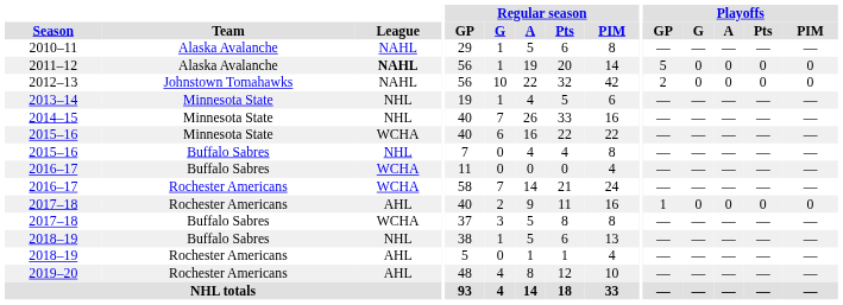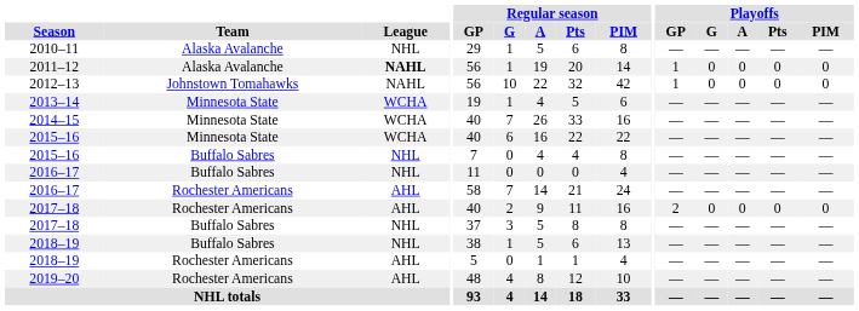 <table border="0" cellpadding="1" cellspacing="0" style="text-align:center; width:60em">
 <tr bgcolor="#e0e0e0">
 <th colspan="3" bgcolor="#ffffff"></th>
 <th rowspan="99" bgcolor="#ffffff"></th>
 <th colspan="5"><a href='#'>Regular season</a></th>
 <th rowspan="99" bgcolor="#ffffff"></th>
 <th colspan="5"><a href='#'>Playoffs</a></th>
 </tr>
 <tr bgcolor="#e0e0e0">
 <th><a href='#'>Season</a></th>
 <th>Team</th>
 <th>League</th>
 <th>GP</th>
 <th><a href='#'>G</a></th>
 <th><a href='#'>A</a></th>
 <th><a href='#'>Pts</a></th>
 <th><a href='#'>PIM</a></th>
 <th>GP</th>
 <th>G</th>
 <th>A</th>
 <th>Pts</th>
 <th>PIM</th>
 </tr>
 <tr>
 <td>2010–11</td>
 <td><a href='#'>Alaska Avalanche</a></td>
-<td><a href='#'>NAHL</a></td>
+<td>NHL</td>
 <td>29</td>
 <td>1</td>
 <td>5</td>
 <td>6</td>
 <td>8</td>
 <td>—</td>
 <td>—</td>
 <td>—</td>
 <td>—</td>
 <td>—</td>
 </tr>
 <tr bgcolor="#f0f0f0">
 <td>2011–12</td>
 <td>Alaska Avalanche</td>
 <td><strong>NAHL</strong></td>
 <td>56</td>
 <td>1</td>
 <td>19</td>
 <td>20</td>
 <td>14</td>
-<td>5</td>
+<td>1</td>
 <td>0</td>
 <td>0</td>
 <td>0</td>
 <td>0</td>
 </tr>
 <tr>
 <td>2012–13</td>
 <td><a href='#'>Johnstown Tomahawks</a></td>
 <td>NAHL</td>
 <td>56</td>
 <td>10</td>
 <td>22</td>
 <td>32</td>
 <td>42</td>
-<td>2</td>
+<td>1</td>
 <td>0</td>
 <td>0</td>
 <td>0</td>
 <td>0</td>
 </tr>
 <tr bgcolor="#f0f0f0">
 <td><a href='#'>2013–14</a></td>
 <td><a href='#'>Minnesota State</a></td>
-<td>NHL</td>
+<td><a href='#'>WCHA</a></td>
 <td>19</td>
 <td>1</td>
 <td>4</td>
 <td>5</td>
 <td>6</td>
 <td>—</td>
 <td>—</td>
 <td>—</td>
 <td>—</td>
 <td>—</td>
 </tr>
 <tr>
 <td><a href='#'>2014–15</a></td>
 <td>Minnesota State</td>
-<td>NHL</td>
+<td>WCHA</td>
 <td>40</td>
 <td>7</td>
 <td>26</td>
 <td>33</td>
 <td>16</td>
 <td>—</td>
 <td>—</td>
 <td>—</td>
 <td>—</td>
 <td>—</td>
 </tr>
 <tr bgcolor="#f0f0f0">
 <td><a href='#'>2015–16</a></td>
 <td>Minnesota State</td>
 <td>WCHA</td>
 <td>40</td>
 <td>6</td>
 <td>16</td>
 <td>22</td>
 <td>22</td>
 <td>—</td>
 <td>—</td>
 <td>—</td>
 <td>—</td>
 <td>—</td>
 </tr>
 <tr>
 <td><a href='#'>2015–16</a></td>
 <td><a href='#'>Buffalo Sabres</a></td>
 <td><a href='#'>NHL</a></td>
 <td>7</td>
 <td>0</td>
 <td>4</td>
 <td>4</td>
 <td>8</td>
 <td>—</td>
 <td>—</td>
 <td>—</td>
 <td>—</td>
 <td>—</td>
 </tr>
 <tr bgcolor="#f0f0f0">
 <td><a href='#'>2016–17</a></td>
 <td>Buffalo Sabres</td>
-<td><a href='#'>WCHA</a></td>
+<td>NHL</td>
 <td>11</td>
 <td>0</td>
 <td>0</td>
 <td>0</td>
 <td>4</td>
 <td>—</td>
 <td>—</td>
 <td>—</td>
 <td>—</td>
 <td>—</td>
 </tr>
 <tr>
 <td><a href='#'>2016–17</a></td>
 <td><a href='#'>Rochester Americans</a></td>
-<td><a href='#'>WCHA</a></td>
+<td><a href='#'>AHL</a></td>
 <td>58</td>
 <td>7</td>
 <td>14</td>
 <td>21</td>
 <td>24</td>
 <td>—</td>
 <td>—</td>
 <td>—</td>
 <td>—</td>
 <td>—</td>
 </tr>
 <tr bgcolor="#f0f0f0">
 <td><a href='#'>2017–18</a></td>
 <td>Rochester Americans</td>
 <td>AHL</td>
 <td>40</td>
 <td>2</td>
 <td>9</td>
 <td>11</td>
 <td>16</td>
-<td>1</td>
+<td>2</td>
 <td>0</td>
 <td>0</td>
 <td>0</td>
 <td>0</td>
 </tr>
 <tr>
 <td><a href='#'>2017–18</a></td>
 <td>Buffalo Sabres</td>
-<td>WCHA</td>
+<td>NHL</td>
 <td>37</td>
 <td>3</td>
 <td>5</td>
 <td>8</td>
 <td>8</td>
 <td>—</td>
 <td>—</td>
 <td>—</td>
 <td>—</td>
 <td>—</td>
 </tr>
 <tr bgcolor="#f0f0f0">
 <td><a href='#'>2018–19</a></td>
 <td>Buffalo Sabres</td>
 <td>NHL</td>
 <td>38</td>
 <td>1</td>
 <td>5</td>
 <td>6</td>
 <td>13</td>
 <td>—</td>
 <td>—</td>
 <td>—</td>
 <td>—</td>
 <td>—</td>
 </tr>
 <tr>
 <td><a href='#'>2018–19</a></td>
 <td>Rochester Americans</td>
 <td>AHL</td>
 <td>5</td>
 <td>0</td>
 <td>1</td>
 <td>1</td>
 <td>4</td>
 <td>—</td>
 <td>—</td>
 <td>—</td>
 <td>—</td>
 <td>—</td>
 </tr>
 <tr bgcolor="#f0f0f0">
 <td><a href='#'>2019–20</a></td>
 <td>Rochester Americans</td>
 <td>AHL</td>
 <td>48</td>
 <td>4</td>
 <td>8</td>
 <td>12</td>
 <td>10</td>
 <td>—</td>
 <td>—</td>
 <td>—</td>
 <td>—</td>
 <td>—</td>
 </tr>
 <tr bgcolor="#e0e0e0">
 <th colspan="3">NHL totals</th>
 <th>93</th>
 <th>4</th>
 <th>14</th>
 <th>18</th>
 <th>33</th>
 <th>—</th>
 <th>—</th>
 <th>—</th>
 <th>—</th>
 <th>—</th>
 </tr>
 </table>
